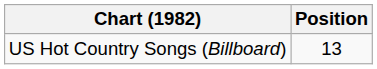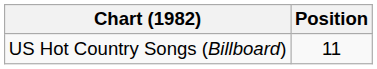 <table class="wikitable">
 <tr>
 <th>Chart (1982)</th>
 <th>Position</th>
 </tr>
 <tr>
 <td>US Hot Country Songs (<em>Billboard</em>)</td>
-<td align="center">13</td>
+<td align="center">11</td>
 </tr>
 </table>
